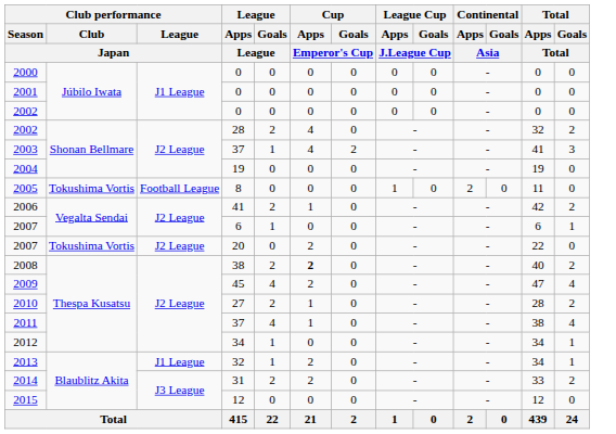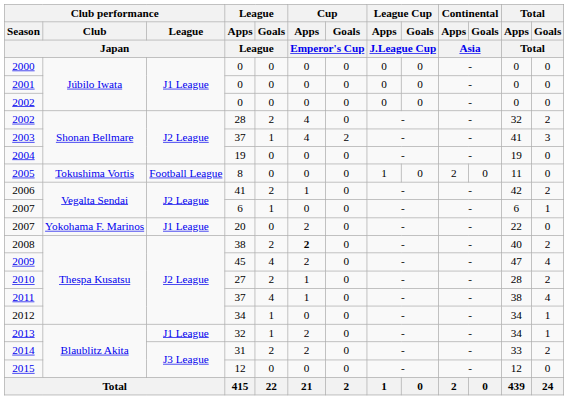 <table class="wikitable" style="text-align:center;">
 <tr>
 <th colspan=3>Club performance</th>
 <th colspan=2>League</th>
 <th colspan=2>Cup</th>
 <th colspan=2>League Cup</th>
 <th colspan=2>Continental</th>
 <th colspan=2>Total</th>
 </tr>
 <tr>
 <th>Season</th>
 <th>Club</th>
 <th>League</th>
 <th>Apps</th>
 <th>Goals</th>
 <th>Apps</th>
 <th>Goals</th>
 <th>Apps</th>
 <th>Goals</th>
 <th>Apps</th>
 <th>Goals</th>
 <th>Apps</th>
 <th>Goals</th>
 </tr>
 <tr>
 <th colspan=3>Japan</th>
 <th colspan=2>League</th>
 <th colspan=2><a href='#'>Emperor's Cup</a></th>
 <th colspan=2><a href='#'>J.League Cup</a></th>
 <th colspan=2><a href='#'>Asia</a></th>
 <th colspan=2>Total</th>
 </tr>
 <tr>
 <td><a href='#'>2000</a></td>
 <td rowspan="3"><a href='#'>Júbilo Iwata</a></td>
 <td rowspan="3"><a href='#'>J1 League</a></td>
 <td>0</td>
 <td>0</td>
 <td>0</td>
 <td>0</td>
 <td>0</td>
 <td>0</td>
 <td colspan="2">-</td>
 <td>0</td>
 <td>0</td>
 </tr>
 <tr>
 <td><a href='#'>2001</a></td>
 <td>0</td>
 <td>0</td>
 <td>0</td>
 <td>0</td>
 <td>0</td>
 <td>0</td>
 <td colspan="2">-</td>
 <td>0</td>
 <td>0</td>
 </tr>
 <tr>
 <td><a href='#'>2002</a></td>
 <td>0</td>
 <td>0</td>
 <td>0</td>
 <td>0</td>
 <td>0</td>
 <td>0</td>
 <td colspan="2">-</td>
 <td>0</td>
 <td>0</td>
 </tr>
 <tr>
 <td><a href='#'>2002</a></td>
 <td rowspan="3"><a href='#'>Shonan Bellmare</a></td>
 <td rowspan="3"><a href='#'>J2 League</a></td>
 <td>28</td>
 <td>2</td>
 <td>4</td>
 <td>0</td>
 <td colspan="2">-</td>
 <td colspan="2">-</td>
 <td>32</td>
 <td>2</td>
 </tr>
 <tr>
 <td><a href='#'>2003</a></td>
 <td>37</td>
 <td>1</td>
 <td>4</td>
 <td>2</td>
 <td colspan="2">-</td>
 <td colspan="2">-</td>
 <td>41</td>
 <td>3</td>
 </tr>
 <tr>
 <td><a href='#'>2004</a></td>
 <td>19</td>
 <td>0</td>
 <td>0</td>
 <td>0</td>
 <td colspan="2">-</td>
 <td colspan="2">-</td>
 <td>19</td>
 <td>0</td>
 </tr>
 <tr>
 <td><a href='#'>2005</a></td>
 <td><a href='#'>Tokushima Vortis</a></td>
 <td><a href='#'>Football League</a></td>
 <td>8</td>
 <td>0</td>
 <td>0</td>
 <td>0</td>
 <td>1</td>
 <td>0</td>
 <td>2</td>
 <td>0</td>
 <td>11</td>
 <td>0</td>
 </tr>
 <tr>
 <td>2006</td>
 <td rowspan="2"><a href='#'>Vegalta Sendai</a></td>
 <td rowspan="2"><a href='#'>J2 League</a></td>
 <td>41</td>
 <td>2</td>
 <td>1</td>
 <td>0</td>
 <td colspan="2">-</td>
 <td colspan="2">-</td>
 <td>42</td>
 <td>2</td>
 </tr>
 <tr>
 <td>2007</td>
 <td>6</td>
 <td>1</td>
 <td>0</td>
 <td>0</td>
 <td colspan="2">-</td>
 <td colspan="2">-</td>
 <td>6</td>
 <td>1</td>
 </tr>
 <tr>
 <td>2007</td>
-<td><a href='#'>Tokushima Vortis</a></td>
-<td><a href='#'>J2 League</a></td>
+<td><a href='#'>Yokohama F. Marinos</a></td>
+<td><a href='#'>J1 League</a></td>
 <td>20</td>
 <td>0</td>
 <td>2</td>
 <td>0</td>
 <td colspan="2">-</td>
 <td colspan="2">-</td>
 <td>22</td>
 <td>0</td>
 </tr>
 <tr>
 <td>2008</td>
 <td rowspan="5"><a href='#'>Thespa Kusatsu</a></td>
 <td rowspan="5"><a href='#'>J2 League</a></td>
 <td>38</td>
 <td>2</td>
 <td><strong>2</strong></td>
 <td>0</td>
 <td colspan="2">-</td>
 <td colspan="2">-</td>
 <td>40</td>
 <td>2</td>
 </tr>
 <tr>
 <td><a href='#'>2009</a></td>
 <td>45</td>
 <td>4</td>
 <td>2</td>
 <td>0</td>
 <td colspan="2">-</td>
 <td colspan="2">-</td>
 <td>47</td>
 <td>4</td>
 </tr>
 <tr>
 <td><a href='#'>2010</a></td>
 <td>27</td>
 <td>2</td>
 <td>1</td>
 <td>0</td>
 <td colspan="2">-</td>
 <td colspan="2">-</td>
 <td>28</td>
 <td>2</td>
 </tr>
 <tr>
 <td><a href='#'>2011</a></td>
 <td>37</td>
 <td>4</td>
 <td>1</td>
 <td>0</td>
 <td colspan="2">-</td>
 <td colspan="2">-</td>
 <td>38</td>
 <td>4</td>
 </tr>
 <tr>
 <td>2012</td>
 <td>34</td>
 <td>1</td>
 <td>0</td>
 <td>0</td>
 <td colspan="2">-</td>
 <td colspan="2">-</td>
 <td>34</td>
 <td>1</td>
 </tr>
 <tr>
 <td><a href='#'>2013</a></td>
 <td rowspan="3"><a href='#'>Blaublitz Akita</a></td>
 <td><a href='#'>J1 League</a></td>
 <td>32</td>
 <td>1</td>
 <td>2</td>
 <td>0</td>
 <td colspan="2">-</td>
 <td colspan="2">-</td>
 <td>34</td>
 <td>1</td>
 </tr>
 <tr>
 <td><a href='#'>2014</a></td>
 <td rowspan="2"><a href='#'>J3 League</a></td>
 <td>31</td>
 <td>2</td>
 <td>2</td>
 <td>0</td>
 <td colspan="2">-</td>
 <td colspan="2">-</td>
 <td>33</td>
 <td>2</td>
 </tr>
 <tr>
 <td><a href='#'>2015</a></td>
 <td>12</td>
 <td>0</td>
 <td>0</td>
 <td>0</td>
 <td colspan="2">-</td>
 <td colspan="2">-</td>
 <td>12</td>
 <td>0</td>
 </tr>
 <tr>
 <th colspan=3>Total</th>
 <th>415</th>
 <th>22</th>
 <th>21</th>
 <th>2</th>
 <th>1</th>
 <th>0</th>
 <th>2</th>
 <th>0</th>
 <th>439</th>
 <th>24</th>
 </tr>
 </table>
